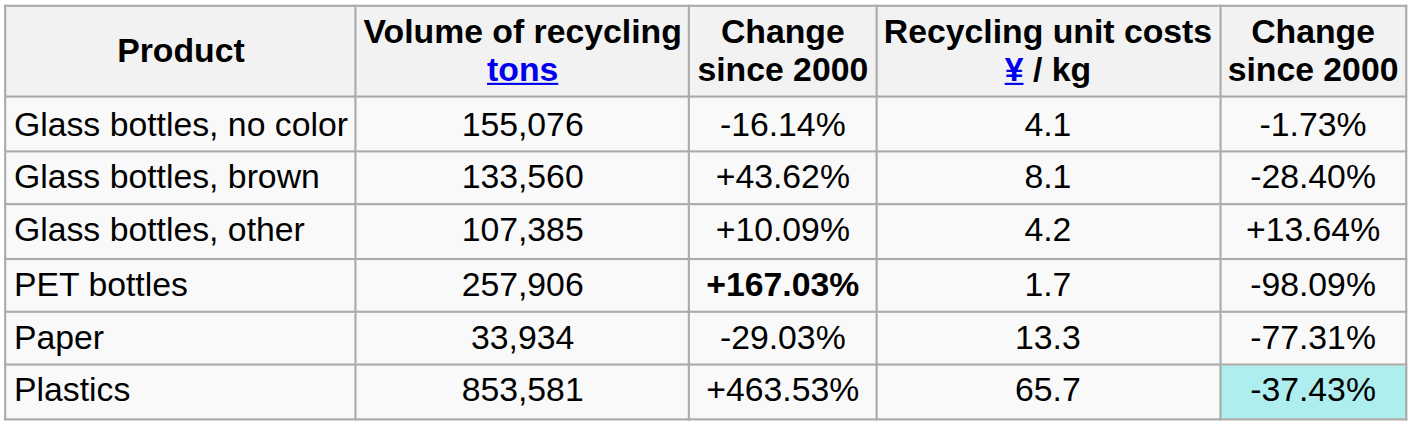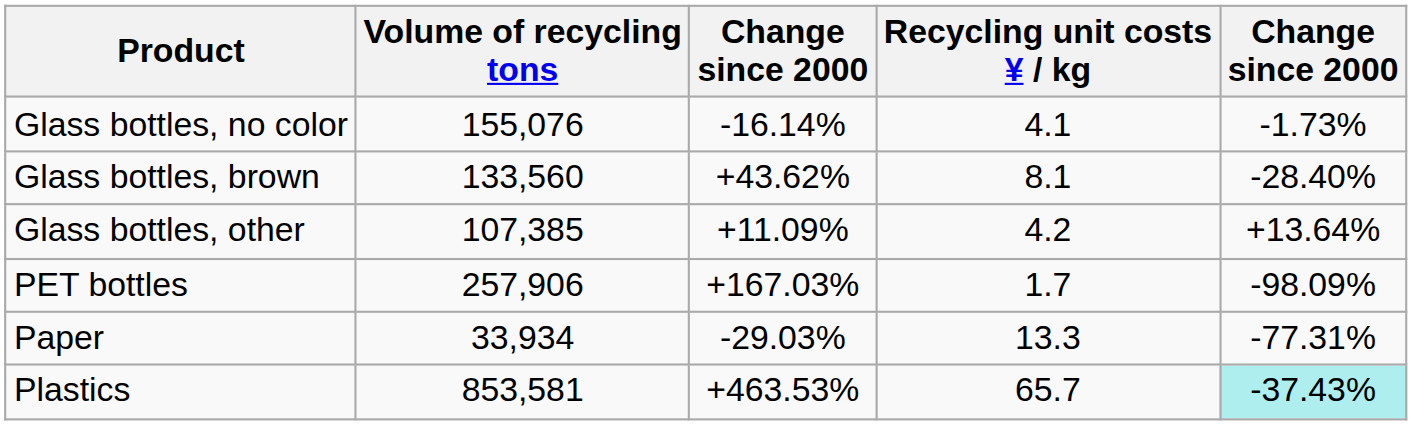 <table class="wikitable" align="right">
 <tr>
 <th>Product</th>
 <th>Volume of recycling<br><a href='#'>tons</a></th>
 <th>Change<br>since 2000</th>
 <th>Recycling unit costs<br><a href='#'>¥</a> / kg</th>
 <th>Change<br>since 2000</th>
 </tr>
 <tr>
 <td>Glass bottles, no color</td>
 <td align="center">155,076</td>
 <td align="center">-16.14%</td>
 <td align="center">4.1</td>
 <td align="center">-1.73%</td>
 </tr>
 <tr>
 <td>Glass bottles, brown</td>
 <td align="center">133,560</td>
 <td align="center">+43.62%</td>
 <td align="center">8.1</td>
 <td align="center">-28.40%</td>
 </tr>
 <tr>
 <td>Glass bottles, other</td>
 <td align="center">107,385</td>
-<td align="center">+10.09%</td>
+<td align="center">+11.09%</td>
 <td align="center">4.2</td>
 <td align="center">+13.64%</td>
 </tr>
 <tr>
 <td>PET bottles</td>
 <td align="center">257,906</td>
-<td align="center"><strong>+167.03%</strong></td>
+<td align="center">+167.03%</td>
 <td align="center">1.7</td>
 <td align="center">-98.09%</td>
 </tr>
 <tr>
 <td>Paper</td>
 <td align="center">33,934</td>
 <td align="center">-29.03%</td>
 <td align="center">13.3</td>
 <td align="center">-77.31%</td>
 </tr>
 <tr>
 <td>Plastics</td>
 <td align="center">853,581</td>
 <td align="center">+463.53%</td>
 <td align="center">65.7</td>
 <td align="center" style="background: paleturquoise;">-37.43%</td>
 </tr>
 </table>
